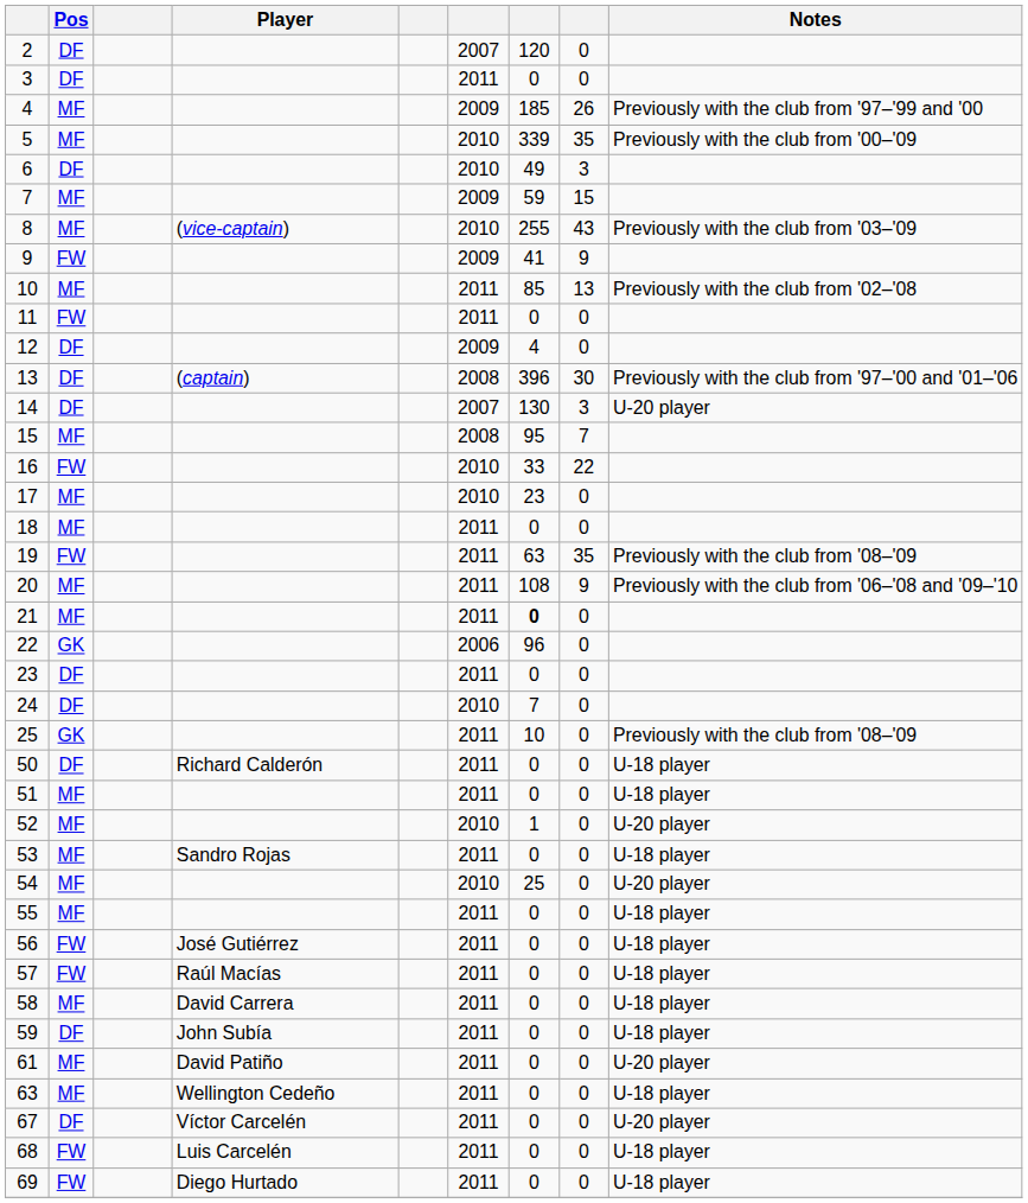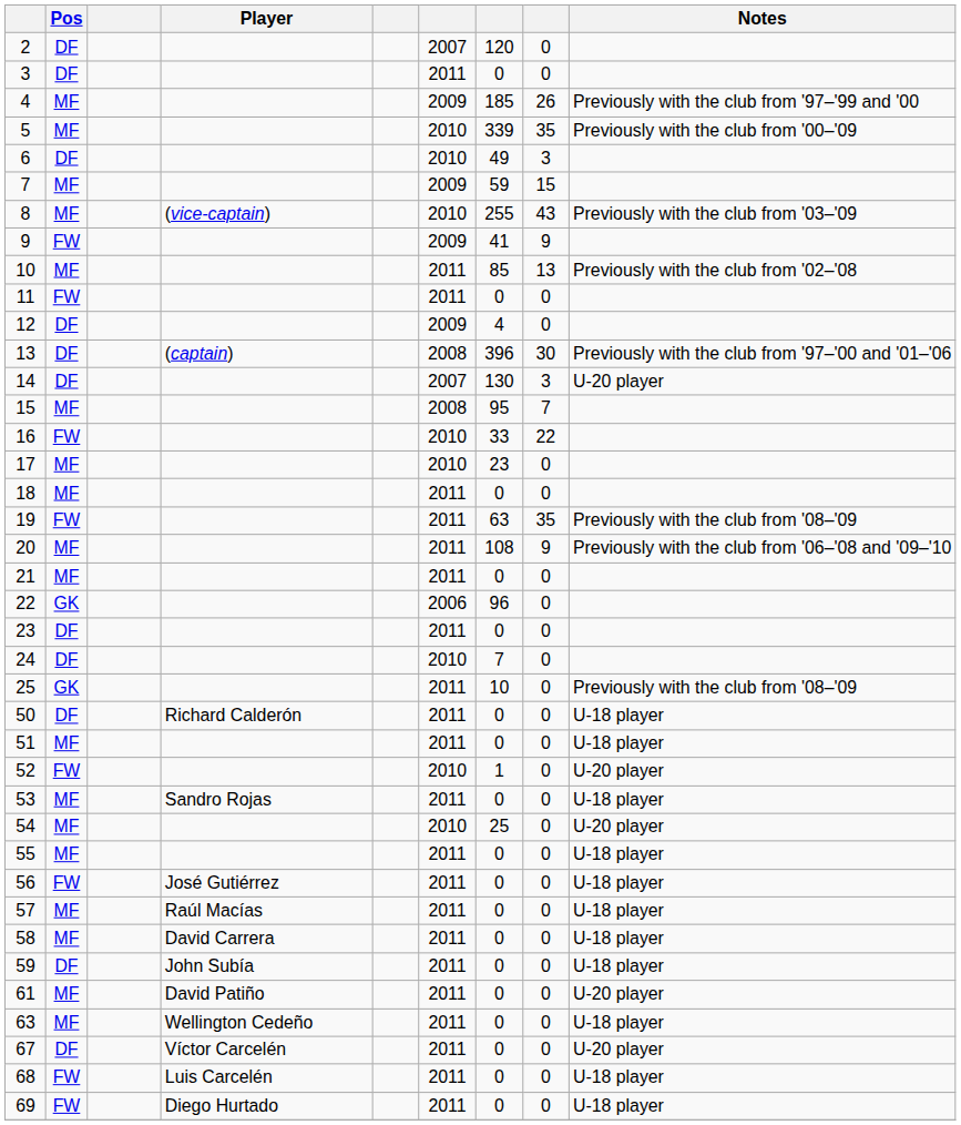 <table class="wikitable sortable" style="text-align: center">
 <tr>
 <th width=30><br></th>
 <th width=30><a href='#'>Pos</a><br></th>
 <th width=60><br></th>
 <th width=185>Player<br></th>
 <th width=35><br></th>
 <th width=45><br></th>
 <th width=35><br></th>
 <th width=35><br></th>
 <th>Notes<br></th>
 </tr>
 <tr>
 <td>2</td>
 <td><a href='#'>DF</a></td>
 <td></td>
 <td align=left></td>
 <td></td>
 <td>2007</td>
 <td>120</td>
 <td>0</td>
 <td align=left></td>
 </tr>
 <tr>
 <td>3</td>
 <td><a href='#'>DF</a></td>
 <td></td>
 <td align=left></td>
 <td></td>
 <td>2011</td>
 <td>0</td>
 <td>0</td>
 <td align=left></td>
 </tr>
 <tr>
 <td>4</td>
 <td><a href='#'>MF</a></td>
 <td></td>
 <td align=left></td>
 <td></td>
 <td>2009</td>
 <td>185</td>
 <td>26</td>
 <td align=left>Previously with the club from '97–'99 and '00</td>
 </tr>
 <tr>
 <td>5</td>
 <td><a href='#'>MF</a></td>
 <td></td>
 <td align=left></td>
 <td></td>
 <td>2010</td>
 <td>339</td>
 <td>35</td>
 <td align=left>Previously with the club from '00–'09</td>
 </tr>
 <tr>
 <td>6</td>
 <td><a href='#'>DF</a></td>
 <td></td>
 <td align=left></td>
 <td></td>
 <td>2010</td>
 <td>49</td>
 <td>3</td>
 <td align=left></td>
 </tr>
 <tr>
 <td>7</td>
 <td><a href='#'>MF</a></td>
 <td></td>
 <td align=left></td>
 <td></td>
 <td>2009</td>
 <td>59</td>
 <td>15</td>
 <td align=left></td>
 </tr>
 <tr>
 <td>8</td>
 <td><a href='#'>MF</a></td>
 <td></td>
 <td align=left> (<em><a href='#'>vice-captain</a></em>)</td>
 <td></td>
 <td>2010</td>
 <td>255</td>
 <td>43</td>
 <td align=left>Previously with the club from '03–'09</td>
 </tr>
 <tr>
 <td>9</td>
 <td><a href='#'>FW</a></td>
 <td></td>
 <td align=left></td>
 <td></td>
 <td>2009</td>
 <td>41</td>
 <td>9</td>
 <td align=left></td>
 </tr>
 <tr>
 <td>10</td>
 <td><a href='#'>MF</a></td>
 <td></td>
 <td align=left></td>
 <td></td>
 <td>2011</td>
 <td>85</td>
 <td>13</td>
 <td align=left>Previously with the club from '02–'08</td>
 </tr>
 <tr>
 <td>11</td>
 <td><a href='#'>FW</a></td>
 <td></td>
 <td align=left></td>
 <td></td>
 <td>2011</td>
 <td>0</td>
 <td>0</td>
 <td align=left></td>
 </tr>
 <tr>
 <td>12</td>
 <td><a href='#'>DF</a></td>
 <td></td>
 <td align=left></td>
 <td></td>
 <td>2009</td>
 <td>4</td>
 <td>0</td>
 <td align=left></td>
 </tr>
 <tr>
 <td>13</td>
 <td><a href='#'>DF</a></td>
 <td></td>
 <td align=left> (<em><a href='#'>captain</a></em>)</td>
 <td></td>
 <td>2008</td>
 <td>396</td>
 <td>30</td>
 <td align=left>Previously with the club from '97–'00 and '01–'06</td>
 </tr>
 <tr>
 <td>14</td>
 <td><a href='#'>DF</a></td>
 <td></td>
 <td align=left></td>
 <td></td>
 <td>2007</td>
 <td>130</td>
 <td>3</td>
 <td align=left>U-20 player</td>
 </tr>
 <tr>
 <td>15</td>
 <td><a href='#'>MF</a></td>
 <td></td>
 <td align=left></td>
 <td></td>
 <td>2008</td>
 <td>95</td>
 <td>7</td>
 <td align=left></td>
 </tr>
 <tr>
 <td>16</td>
 <td><a href='#'>FW</a></td>
 <td></td>
 <td align=left></td>
 <td></td>
 <td>2010</td>
 <td>33</td>
 <td>22</td>
 <td align=left></td>
 </tr>
 <tr>
 <td>17</td>
 <td><a href='#'>MF</a></td>
 <td></td>
 <td align=left></td>
 <td></td>
 <td>2010</td>
 <td>23</td>
 <td>0</td>
 <td align=left></td>
 </tr>
 <tr>
 <td>18</td>
 <td><a href='#'>MF</a></td>
 <td></td>
 <td align=left></td>
 <td></td>
 <td>2011</td>
 <td>0</td>
 <td>0</td>
 <td align=left></td>
 </tr>
 <tr>
 <td>19</td>
 <td><a href='#'>FW</a></td>
 <td></td>
 <td align=left></td>
 <td></td>
 <td>2011</td>
 <td>63</td>
 <td>35</td>
 <td align=left>Previously with the club from '08–'09</td>
 </tr>
 <tr>
 <td>20</td>
 <td><a href='#'>MF</a></td>
 <td></td>
 <td align=left></td>
 <td></td>
 <td>2011</td>
 <td>108</td>
 <td>9</td>
 <td align=left>Previously with the club from '06–'08 and '09–'10</td>
 </tr>
 <tr>
 <td>21</td>
 <td><a href='#'>MF</a></td>
 <td></td>
 <td align=left></td>
 <td></td>
 <td>2011</td>
-<td><strong>0</strong></td>
+<td>0</td>
 <td>0</td>
 <td align=left></td>
 </tr>
 <tr>
 <td>22</td>
 <td><a href='#'>GK</a></td>
 <td></td>
 <td align=left></td>
 <td></td>
 <td>2006</td>
 <td>96</td>
 <td>0</td>
 <td align=left></td>
 </tr>
 <tr>
 <td>23</td>
 <td><a href='#'>DF</a></td>
 <td></td>
 <td align=left></td>
 <td></td>
 <td>2011</td>
 <td>0</td>
 <td>0</td>
 <td align=left></td>
 </tr>
 <tr>
 <td>24</td>
 <td><a href='#'>DF</a></td>
 <td></td>
 <td align=left></td>
 <td></td>
 <td>2010</td>
 <td>7</td>
 <td>0</td>
 <td align=left></td>
 </tr>
 <tr>
 <td>25</td>
 <td><a href='#'>GK</a></td>
 <td></td>
 <td align=left></td>
 <td></td>
 <td>2011</td>
 <td>10</td>
 <td>0</td>
 <td align=left>Previously with the club from '08–'09</td>
 </tr>
 <tr>
 <td>50</td>
 <td><a href='#'>DF</a></td>
 <td></td>
 <td align=left>Richard Calderón</td>
 <td></td>
 <td>2011</td>
 <td>0</td>
 <td>0</td>
 <td align=left>U-18 player</td>
 </tr>
 <tr>
 <td>51</td>
 <td><a href='#'>MF</a></td>
 <td></td>
 <td align=left></td>
 <td></td>
 <td>2011</td>
 <td>0</td>
 <td>0</td>
 <td align=left>U-18 player</td>
 </tr>
 <tr>
 <td>52</td>
-<td><a href='#'>MF</a></td>
+<td><a href='#'>FW</a></td>
 <td></td>
 <td align=left></td>
 <td></td>
 <td>2010</td>
 <td>1</td>
 <td>0</td>
 <td align=left>U-20 player</td>
 </tr>
 <tr>
 <td>53</td>
 <td><a href='#'>MF</a></td>
 <td></td>
 <td align=left>Sandro Rojas</td>
 <td></td>
 <td>2011</td>
 <td>0</td>
 <td>0</td>
 <td align=left>U-18 player</td>
 </tr>
 <tr>
 <td>54</td>
 <td><a href='#'>MF</a></td>
 <td></td>
 <td align=left></td>
 <td></td>
 <td>2010</td>
 <td>25</td>
 <td>0</td>
 <td align=left>U-20 player</td>
 </tr>
 <tr>
 <td>55</td>
 <td><a href='#'>MF</a></td>
 <td></td>
 <td align=left></td>
 <td></td>
 <td>2011</td>
 <td>0</td>
 <td>0</td>
 <td align=left>U-18 player</td>
 </tr>
 <tr>
 <td>56</td>
 <td><a href='#'>FW</a></td>
 <td></td>
 <td align=left>José Gutiérrez</td>
 <td></td>
 <td>2011</td>
 <td>0</td>
 <td>0</td>
 <td align=left>U-18 player</td>
 </tr>
 <tr>
 <td>57</td>
-<td><a href='#'>FW</a></td>
+<td><a href='#'>MF</a></td>
 <td></td>
 <td align=left>Raúl Macías</td>
 <td></td>
 <td>2011</td>
 <td>0</td>
 <td>0</td>
 <td align=left>U-18 player</td>
 </tr>
 <tr>
 <td>58</td>
 <td><a href='#'>MF</a></td>
 <td></td>
 <td align=left>David Carrera</td>
 <td></td>
 <td>2011</td>
 <td>0</td>
 <td>0</td>
 <td align=left>U-18 player</td>
 </tr>
 <tr>
 <td>59</td>
 <td><a href='#'>DF</a></td>
 <td></td>
 <td align=left>John Subía</td>
 <td></td>
 <td>2011</td>
 <td>0</td>
 <td>0</td>
 <td align=left>U-18 player</td>
 </tr>
 <tr>
 <td>61</td>
 <td><a href='#'>MF</a></td>
 <td></td>
 <td align=left>David Patiño</td>
 <td></td>
 <td>2011</td>
 <td>0</td>
 <td>0</td>
 <td align=left>U-20 player</td>
 </tr>
 <tr>
 <td>63</td>
 <td><a href='#'>MF</a></td>
 <td></td>
 <td align=left>Wellington Cedeño</td>
 <td></td>
 <td>2011</td>
 <td>0</td>
 <td>0</td>
 <td align=left>U-18 player</td>
 </tr>
 <tr>
 <td>67</td>
 <td><a href='#'>DF</a></td>
 <td></td>
 <td align=left>Víctor Carcelén</td>
 <td></td>
 <td>2011</td>
 <td>0</td>
 <td>0</td>
 <td align=left>U-20 player</td>
 </tr>
 <tr>
 <td>68</td>
 <td><a href='#'>FW</a></td>
 <td></td>
 <td align=left>Luis Carcelén</td>
 <td></td>
 <td>2011</td>
 <td>0</td>
 <td>0</td>
 <td align=left>U-18 player</td>
 </tr>
 <tr>
 <td>69</td>
 <td><a href='#'>FW</a></td>
 <td></td>
 <td align=left>Diego Hurtado</td>
 <td></td>
 <td>2011</td>
 <td>0</td>
 <td>0</td>
 <td align=left>U-18 player</td>
 </tr>
 <tr>
 </tr>
 </table>
